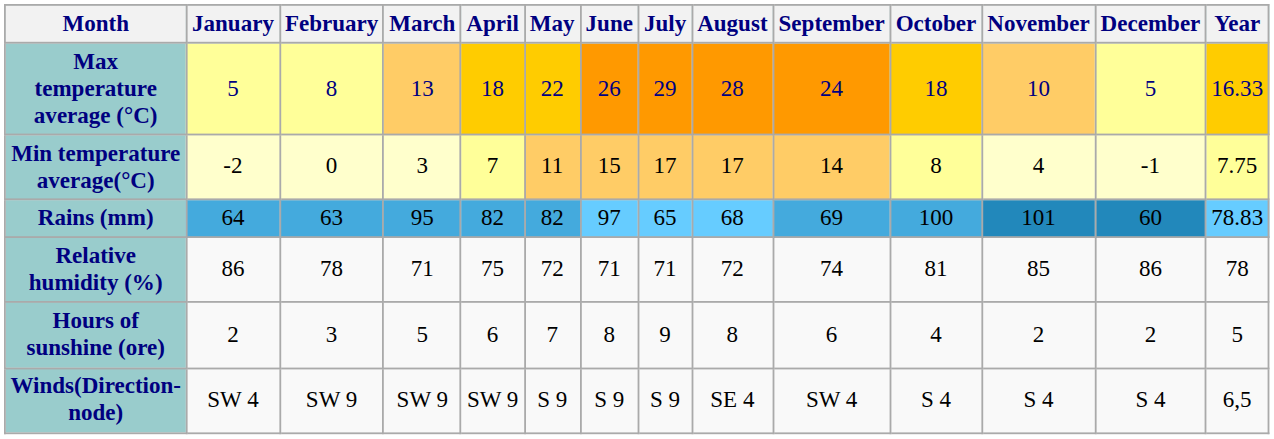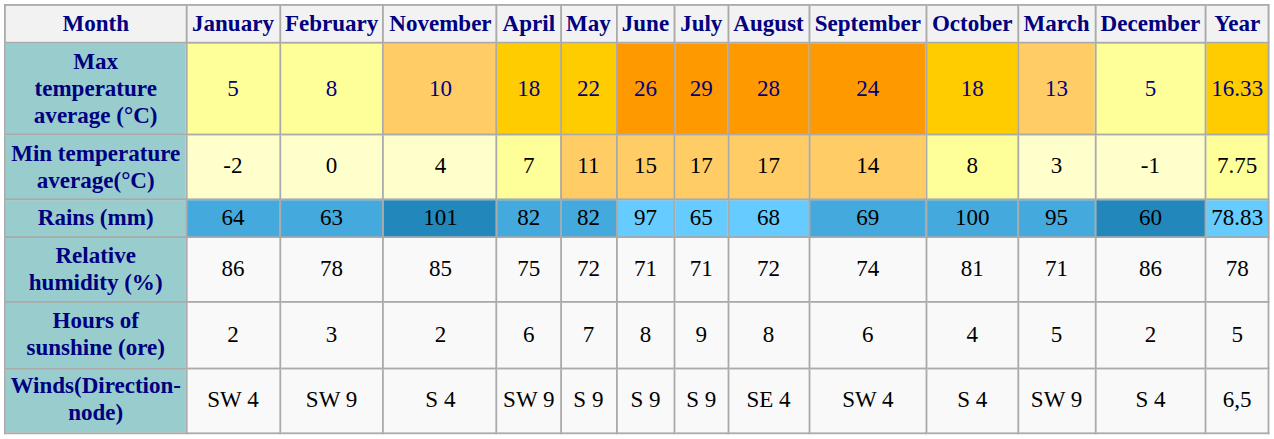 <table class="wikitable" style="font-size:80%;margin:auto;text-align:center;">
 <tr style="background: #99CCCC; color:#000080;">
 <th>Month</th>
 <th>January</th>
 <th>February</th>
-<th>March</th>
+<th>November</th>
 <th>April</th>
 <th>May</th>
 <th>June</th>
 <th>July</th>
 <th>August</th>
 <th>September</th>
 <th>October</th>
-<th>November</th>
+<th>March</th>
 <th>December</th>
 <th>Year</th>
 </tr>
 <tr style="color:#000080;">
 <th style="background: #99CCCC;">Max temperature average (°C)</th>
 <td style="background: #FFFF99;">5</td>
 <td style="background: #FFFF99;">8</td>
-<td style="background: #FFCC66;">13</td>
+<td style="background: #FFCC66;">10</td>
 <td style="background: #FFCC00;">18</td>
 <td style="background: #FFCC00;">22</td>
 <td style="background: #FF9900;">26</td>
 <td style="background: #FF9900;">29</td>
 <td style="background: #FF9900;">28</td>
 <td style="background: #FF9900;">24</td>
 <td style="background: #FFCC00;">18</td>
-<td style="background: #FFCC66;">10</td>
+<td style="background: #FFCC66;">13</td>
 <td style="background: #FFFF99;">5</td>
 <td style="background: #FFCC00;">16.33</td>
 </tr>
 <tr style="color:black;">
 <th style="background: #99CCCC; color:#000080;" height="16;">Min temperature average(°C)</th>
 <td style="background: #FFFFCC;">-2</td>
 <td style="background: #FFFFCC;">0</td>
-<td style="background: #FFFFCC;">3</td>
+<td style="background: #FFFFCC;">4</td>
 <td style="background: #FFFF99;">7</td>
 <td style="background: #FFCC66;">11</td>
 <td style="background: #FFCC66;">15</td>
 <td style="background: #FFCC66;">17</td>
 <td style="background: #FFCC66;">17</td>
 <td style="background: #FFCC66;">14</td>
 <td style="background: #FFFF99;">8</td>
-<td style="background: #FFFFCC;">4</td>
+<td style="background: #FFFFCC;">3</td>
 <td style="background: #FFFFCC;">-1</td>
 <td style="background: #FFFF99;">7.75</td>
 </tr>
 <tr>
 <th style="background: #99CCCC; color:#000080;">Rains (mm)</th>
 <td style="background: #44AADD;">64</td>
 <td style="background: #44AADD;">63</td>
-<td style="background: #44AADD;">95</td>
+<td style="background: #2288BB;">101</td>
 <td style="background: #44AADD;">82</td>
 <td style="background: #44AADD;">82</td>
 <td style="background: #66CCFF;">97</td>
 <td style="background: #66CCFF;">65</td>
 <td style="background: #66CCFF;">68</td>
 <td style="background: #44AADD;">69</td>
 <td style="background: #44AADD;">100</td>
-<td style="background: #2288BB;">101</td>
+<td style="background: #44AADD;">95</td>
 <td style="background: #2288BB;">60</td>
 <td style="background: #66CCFF;">78.83</td>
 </tr>
 <tr>
 <th style="background: #99CCCC; color:#000080;">Relative humidity (%)</th>
 <td>86</td>
 <td>78</td>
-<td>71</td>
+<td>85</td>
 <td>75</td>
 <td>72</td>
 <td>71</td>
 <td>71</td>
 <td>72</td>
 <td>74</td>
 <td>81</td>
-<td>85</td>
+<td>71</td>
 <td>86</td>
 <td>78</td>
 </tr>
 <tr>
 <th style="background: #99CCCC; color:#000080;">Hours of sunshine (ore)</th>
 <td>2</td>
 <td>3</td>
-<td>5</td>
+<td>2</td>
 <td>6</td>
 <td>7</td>
 <td>8</td>
 <td>9</td>
 <td>8</td>
 <td>6</td>
 <td>4</td>
-<td>2</td>
+<td>5</td>
 <td>2</td>
 <td>5</td>
 </tr>
 <tr>
 <th style="background: #99CCCC; color:#000080;">Winds(Direction-node)</th>
 <td>SW 4</td>
 <td>SW 9</td>
-<td>SW 9</td>
+<td>S 4</td>
 <td>SW 9</td>
 <td>S 9</td>
 <td>S 9</td>
 <td>S 9</td>
 <td>SE 4</td>
 <td>SW 4</td>
 <td>S 4</td>
-<td>S 4</td>
+<td>SW 9</td>
 <td>S 4</td>
 <td>6,5</td>
 </tr>
 </table>
